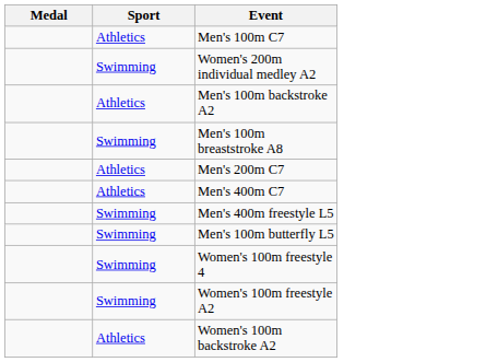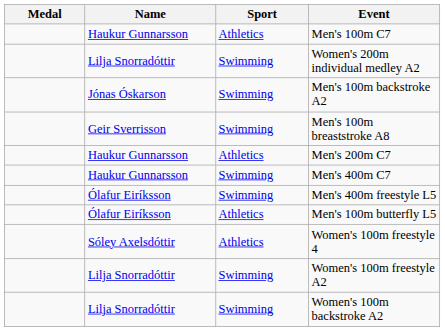 <table class="wikitable">
 <tr>
 <th style="width:6em">Medal</th>
+<th style="width:10em">Name</th>
 <th style="width:7em">Sport</th>
 <th style="width:10em">Event</th>
 </tr>
 <tr>
 <td></td>
+<td><a href='#'>Haukur Gunnarsson</a></td>
 <td><a href='#'>Athletics</a></td>
 <td>Men's 100m C7</td>
 </tr>
 <tr>
 <td></td>
+<td><a href='#'>Lilja Snorradóttir</a></td>
 <td><a href='#'>Swimming</a></td>
 <td>Women's 200m individual medley A2</td>
 </tr>
 <tr>
 <td></td>
-<td><a href='#'>Athletics</a></td>
+<td><a href='#'>Jónas Óskarson</a></td>
+<td><a href='#'>Swimming</a></td>
 <td>Men's 100m backstroke A2</td>
 </tr>
 <tr>
 <td></td>
+<td><a href='#'>Geir Sverrisson</a></td>
 <td><a href='#'>Swimming</a></td>
 <td>Men's 100m breaststroke A8</td>
 </tr>
 <tr>
 <td></td>
+<td><a href='#'>Haukur Gunnarsson</a></td>
 <td><a href='#'>Athletics</a></td>
 <td>Men's 200m C7</td>
 </tr>
 <tr>
 <td></td>
-<td><a href='#'>Athletics</a></td>
+<td><a href='#'>Haukur Gunnarsson</a></td>
+<td><a href='#'>Swimming</a></td>
 <td>Men's 400m C7</td>
 </tr>
 <tr>
 <td></td>
+<td><a href='#'>Ólafur Eiríksson</a></td>
 <td><a href='#'>Swimming</a></td>
 <td>Men's 400m freestyle L5</td>
 </tr>
 <tr>
 <td></td>
-<td><a href='#'>Swimming</a></td>
+<td><a href='#'>Ólafur Eiríksson</a></td>
+<td><a href='#'>Athletics</a></td>
 <td>Men's 100m butterfly L5</td>
 </tr>
 <tr>
 <td></td>
-<td><a href='#'>Swimming</a></td>
+<td><a href='#'>Sóley Axelsdóttir</a></td>
+<td><a href='#'>Athletics</a></td>
 <td>Women's 100m freestyle 4</td>
 </tr>
 <tr>
 <td></td>
+<td><a href='#'>Lilja Snorradóttir</a></td>
 <td><a href='#'>Swimming</a></td>
 <td>Women's 100m freestyle A2</td>
 </tr>
 <tr>
 <td></td>
-<td><a href='#'>Athletics</a></td>
+<td><a href='#'>Lilja Snorradóttir</a></td>
+<td><a href='#'>Swimming</a></td>
 <td>Women's 100m backstroke A2</td>
 </tr>
 </table>
